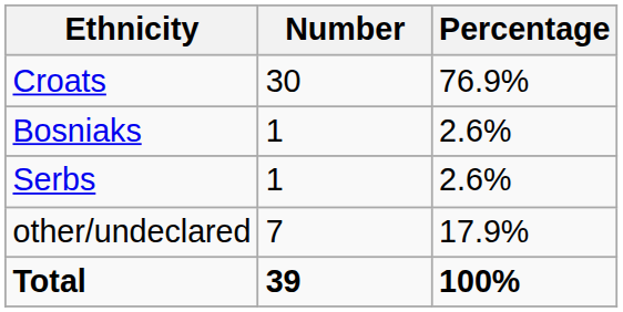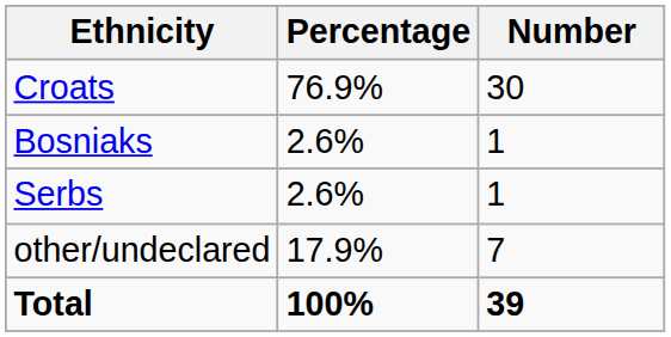 <table class="wikitable">
 <tr>
 <th width="100px">Ethnicity</th>
+<th width="80px">Percentage</th>
 <th width="80px">Number</th>
-<th width="80px">Percentage</th>
 </tr>
 <tr>
 <td><a href='#'>Croats</a></td>
+<td>76.9%</td>
 <td>30</td>
-<td>76.9%</td>
 </tr>
 <tr>
 <td><a href='#'>Bosniaks</a></td>
+<td>2.6%</td>
 <td>1</td>
-<td>2.6%</td>
 </tr>
 <tr>
 <td><a href='#'>Serbs</a></td>
+<td>2.6%</td>
 <td>1</td>
-<td>2.6%</td>
 </tr>
 <tr>
 <td>other/undeclared</td>
+<td>17.9%</td>
 <td>7</td>
-<td>17.9%</td>
 </tr>
 <tr>
 <td><strong>Total</strong></td>
+<td><strong>100%</strong></td>
 <td><strong>39</strong></td>
-<td><strong>100%</strong></td>
 </tr>
 </table>
